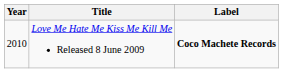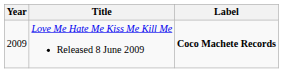 <table class="wikitable">
 <tr>
 <th>Year</th>
 <th>Title</th>
 <th>Label</th>
 </tr>
 <tr>
-<td>2010</td>
+<td>2009</td>
 <td><em><a href='#'>Love Me Hate Me Kiss Me Kill Me</a></em><br><ul><li>Released 8 June 2009</li></ul></td>
 <td><strong>Coco Machete Records</strong></td>
 </tr>
 </table>
